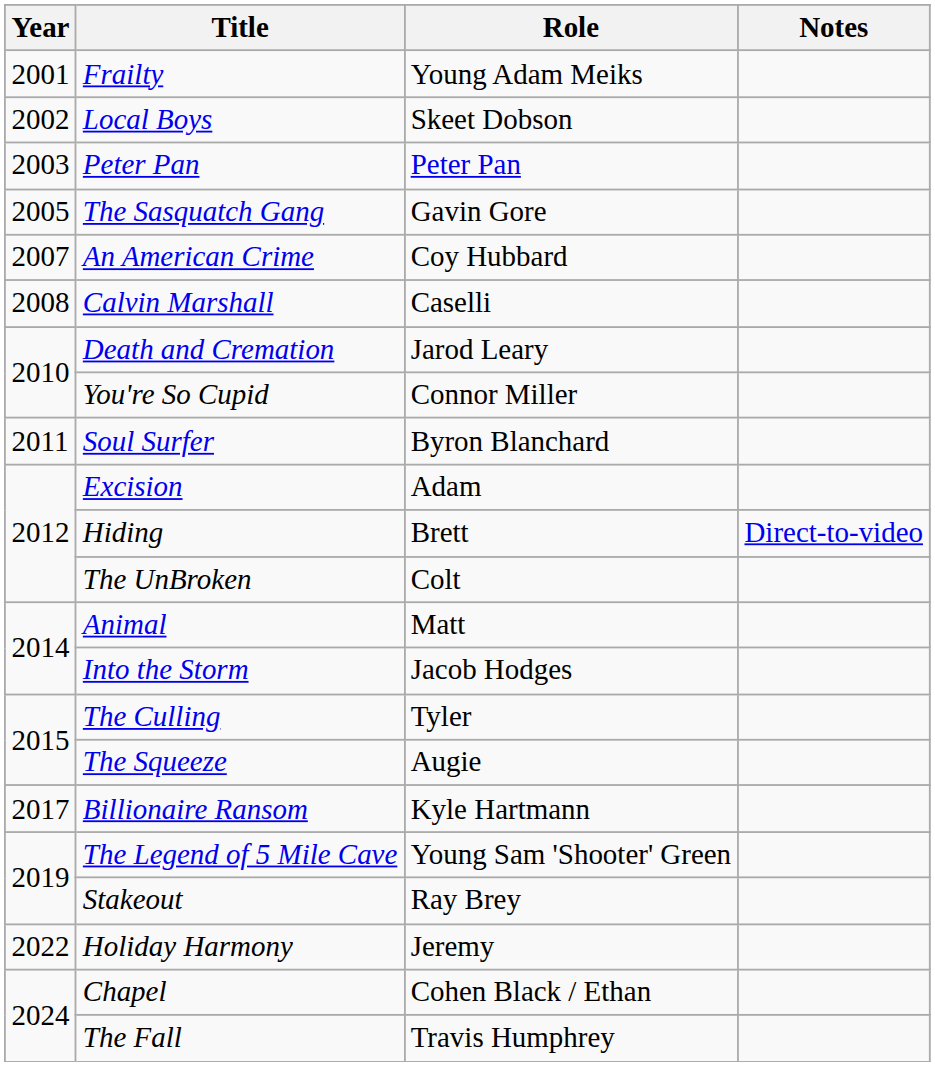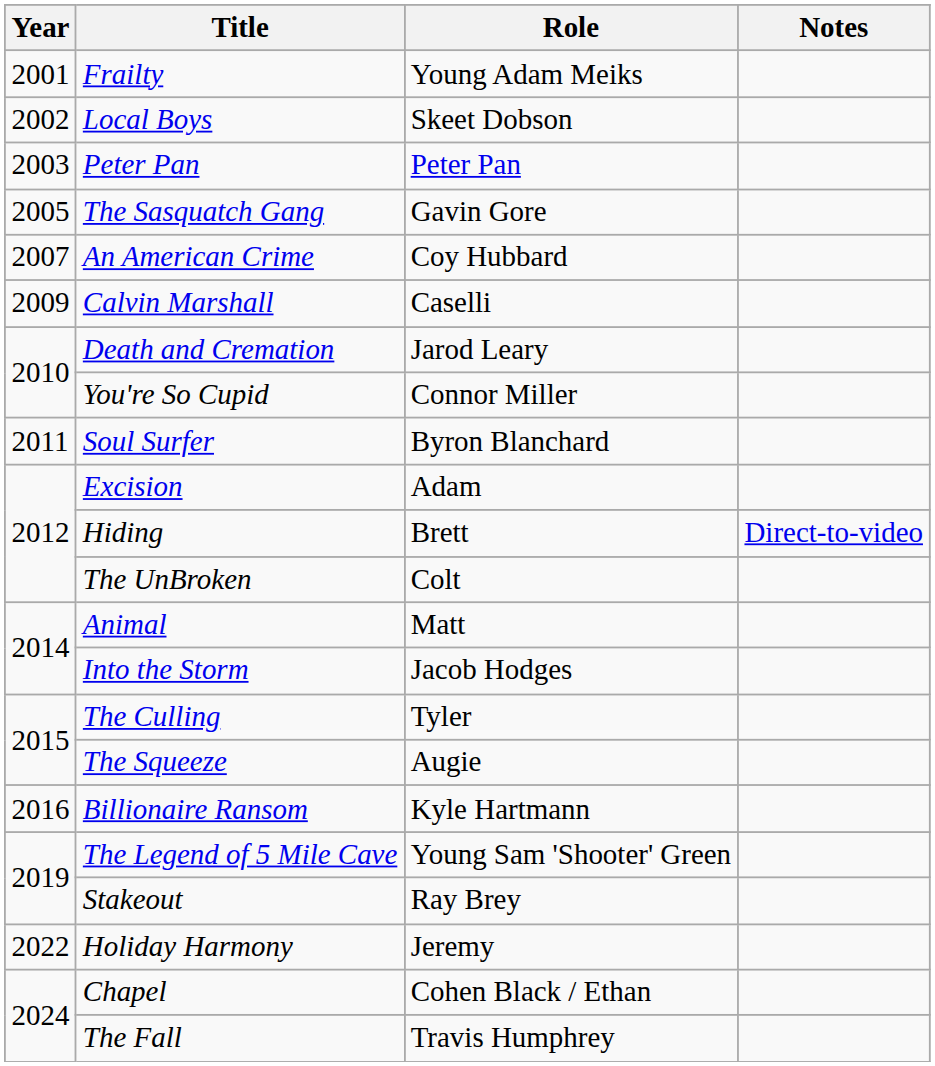 <table class="wikitable sortable">
 <tr>
 <th>Year</th>
 <th>Title</th>
 <th>Role</th>
 <th class="unsortable">Notes</th>
 </tr>
 <tr>
 <td>2001</td>
 <td><em><a href='#'>Frailty</a></em></td>
 <td>Young Adam Meiks</td>
 <td></td>
 </tr>
 <tr>
 <td>2002</td>
 <td><em><a href='#'>Local Boys</a></em></td>
 <td>Skeet Dobson</td>
 <td></td>
 </tr>
 <tr>
 <td>2003</td>
 <td><em><a href='#'>Peter Pan</a></em></td>
 <td><a href='#'>Peter Pan</a></td>
 <td></td>
 </tr>
 <tr>
 <td>2005</td>
 <td><em><a href='#'>The Sasquatch Gang</a></em></td>
 <td>Gavin Gore</td>
 <td></td>
 </tr>
 <tr>
 <td>2007</td>
 <td><em><a href='#'>An American Crime</a></em></td>
 <td>Coy Hubbard</td>
 <td></td>
 </tr>
 <tr>
-<td>2008</td>
+<td>2009</td>
 <td><em><a href='#'>Calvin Marshall</a></em></td>
 <td>Caselli</td>
 <td></td>
 </tr>
 <tr>
 <td rowspan="2">2010</td>
 <td><em><a href='#'>Death and Cremation</a></em></td>
 <td>Jarod Leary</td>
 <td></td>
 </tr>
 <tr>
 <td><em>You're So Cupid</em></td>
 <td>Connor Miller</td>
 <td></td>
 </tr>
 <tr>
 <td>2011</td>
 <td><em><a href='#'>Soul Surfer</a></em></td>
 <td>Byron Blanchard</td>
 <td></td>
 </tr>
 <tr>
 <td rowspan="3">2012</td>
 <td><em><a href='#'>Excision</a></em></td>
 <td>Adam</td>
 <td></td>
 </tr>
 <tr>
 <td><em>Hiding</em></td>
 <td>Brett</td>
 <td><a href='#'>Direct-to-video</a></td>
 </tr>
 <tr>
 <td><em>The UnBroken</em></td>
 <td>Colt</td>
 <td></td>
 </tr>
 <tr>
 <td rowspan="2">2014</td>
 <td><em><a href='#'>Animal</a></em></td>
 <td>Matt</td>
 <td></td>
 </tr>
 <tr>
 <td><em><a href='#'>Into the Storm</a></em></td>
 <td>Jacob Hodges</td>
 <td></td>
 </tr>
 <tr>
 <td rowspan="2">2015</td>
 <td><em><a href='#'>The Culling</a></em></td>
 <td>Tyler</td>
 <td></td>
 </tr>
 <tr>
 <td><em><a href='#'>The Squeeze</a></em></td>
 <td>Augie</td>
 <td></td>
 </tr>
 <tr>
-<td>2017</td>
+<td>2016</td>
 <td><em><a href='#'>Billionaire Ransom</a></em></td>
 <td>Kyle Hartmann</td>
 <td></td>
 </tr>
 <tr>
 <td rowspan="2">2019</td>
 <td><em><a href='#'>The Legend of 5 Mile Cave</a></em></td>
 <td>Young Sam 'Shooter' Green</td>
 <td></td>
 </tr>
 <tr>
 <td><em>Stakeout</em></td>
 <td>Ray Brey</td>
 <td></td>
 </tr>
 <tr>
 <td>2022</td>
 <td><em>Holiday Harmony</em></td>
 <td>Jeremy</td>
 <td></td>
 </tr>
 <tr>
 <td rowspan="2">2024</td>
 <td><em>Chapel</em></td>
 <td>Cohen Black / Ethan</td>
 <td></td>
 </tr>
 <tr>
 <td><em>The Fall</em></td>
 <td>Travis Humphrey</td>
 <td></td>
 </tr>
 </table>
